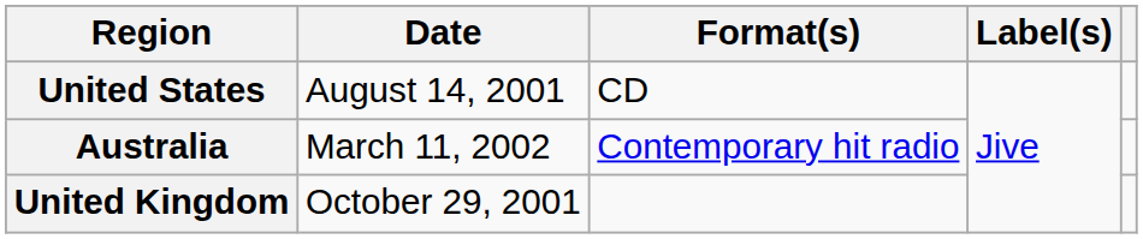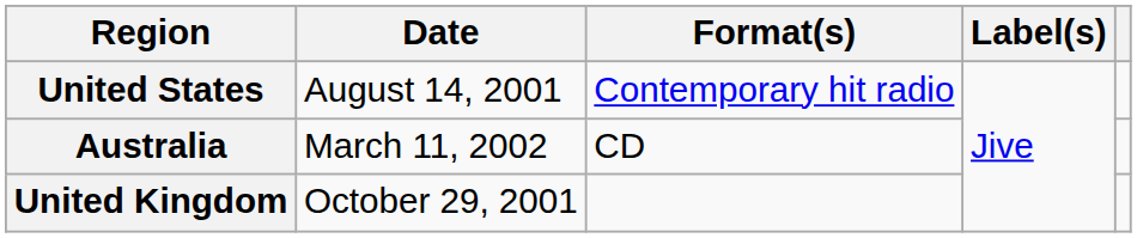 <table class="wikitable plainrowheaders">
 <tr>
 <th scope="col">Region</th>
 <th scope="col">Date</th>
 <th scope="col">Format(s)</th>
 <th scope="col">Label(s)</th>
 <th scope="col"></th>
 </tr>
 <tr>
 <th scope="row">United States</th>
 <td>August 14, 2001</td>
-<td>CD</td>
+<td><a href='#'>Contemporary hit radio</a></td>
 <td rowspan="3"><a href='#'>Jive</a></td>
 <td></td>
 </tr>
 <tr>
 <th scope="row">Australia</th>
 <td>March 11, 2002</td>
-<td><a href='#'>Contemporary hit radio</a></td>
+<td>CD</td>
 <td></td>
 </tr>
 <tr>
 <th scope="row">United Kingdom</th>
 <td>October 29, 2001</td>
 <td></td>
 <td></td>
 </tr>
 </table>
